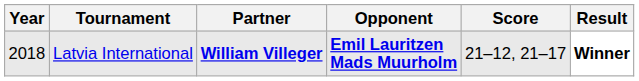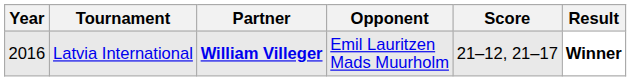 <table class="sortable wikitable" style="font-size: 90%;">
 <tr>
 <th>Year</th>
 <th>Tournament</th>
 <th>Partner</th>
 <th>Opponent</th>
 <th>Score</th>
 <th>Result</th>
 </tr>
 <tr style="background:#E9E9E9">
-<td align="center">2018</td>
+<td align="center">2016</td>
 <td align="left"><a href='#'>Latvia International</a></td>
 <td align="left"><strong> <a href='#'>William Villeger</a></strong></td>
-<td align="left"><strong> <a href='#'>Emil Lauritzen</a><br> <a href='#'>Mads Muurholm</a></strong></td>
+<td align="left"> <a href='#'>Emil Lauritzen</a><br> <a href='#'>Mads Muurholm</a></td>
 <td align="left">21–12, 21–17</td>
 <td style="text-align:left; background:white"> <strong>Winner</strong></td>
 </tr>
 </table>
